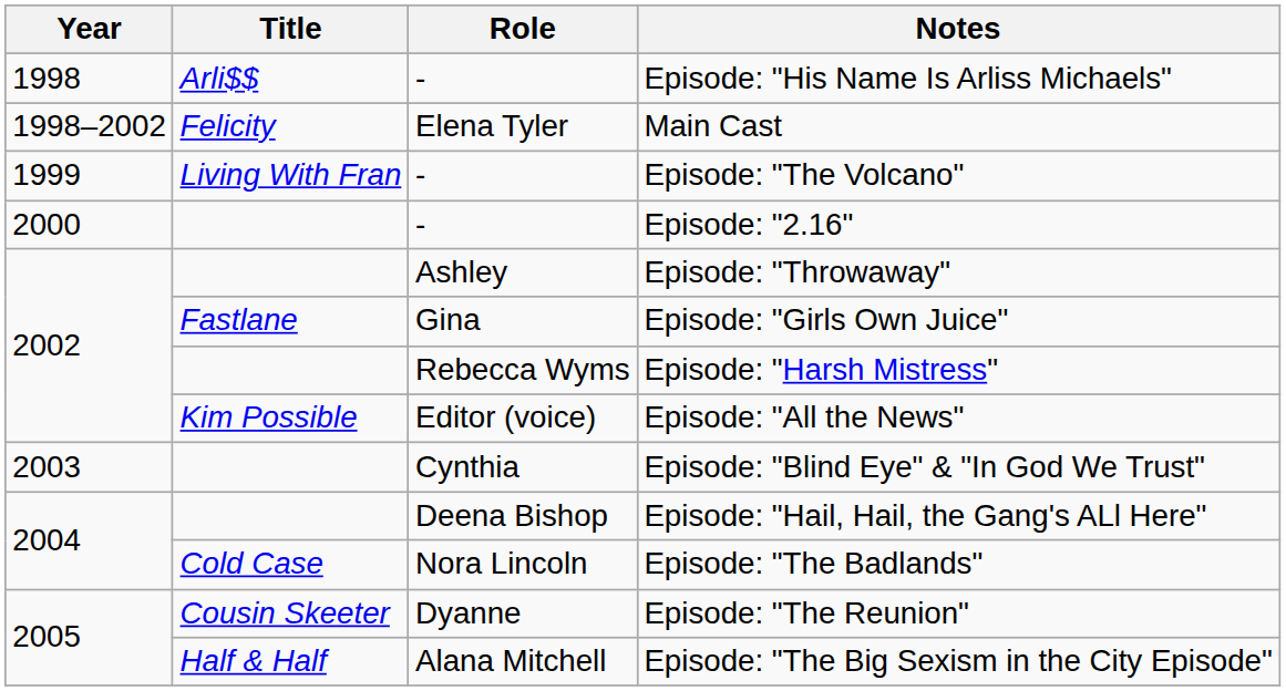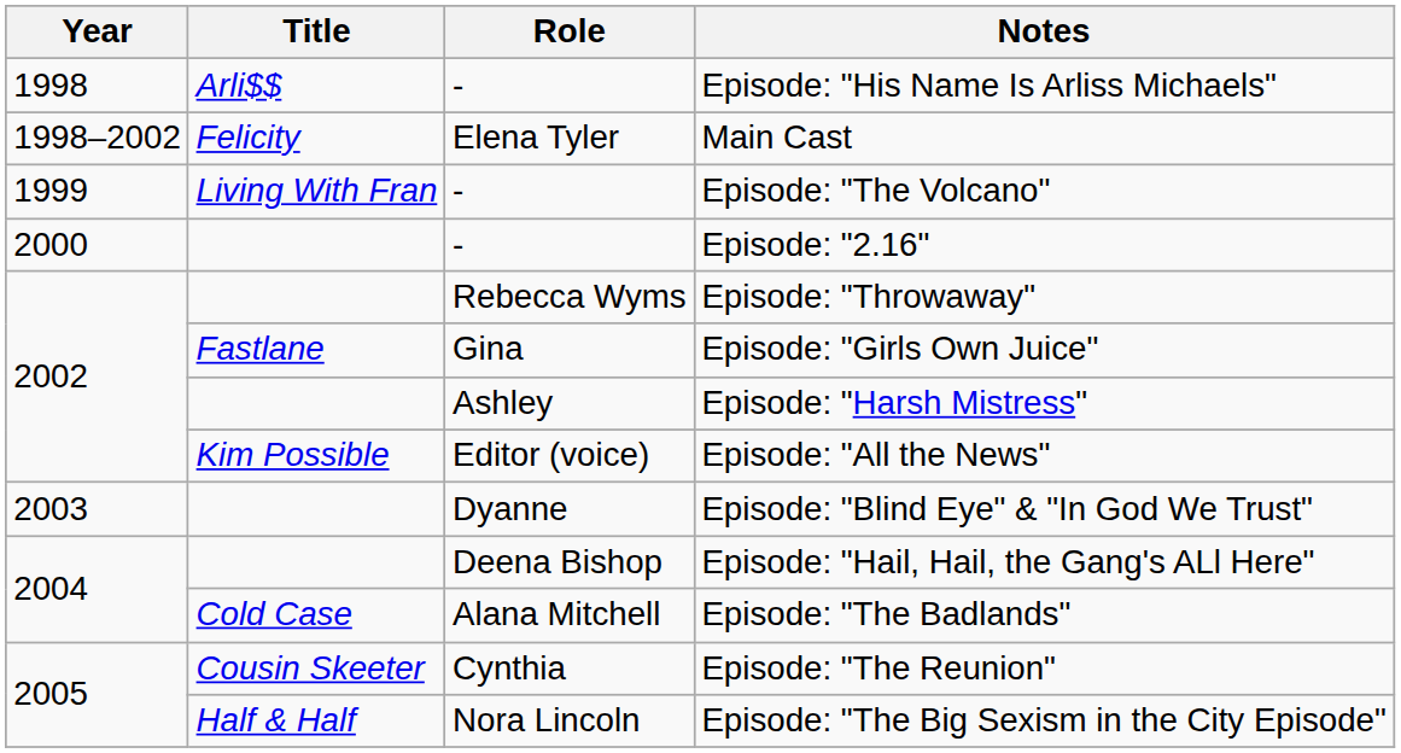 <table class="wikitable sortable">
 <tr>
 <th>Year</th>
 <th>Title</th>
 <th>Role</th>
 <th>Notes</th>
 </tr>
 <tr>
 <td>1998</td>
 <td><em><a href='#'>Arli$$</a></em></td>
 <td>-</td>
 <td>Episode: "His Name Is Arliss Michaels"</td>
 </tr>
 <tr>
 <td>1998–2002</td>
 <td><em><a href='#'>Felicity</a></em></td>
 <td>Elena Tyler</td>
 <td>Main Cast</td>
 </tr>
 <tr>
 <td>1999</td>
 <td><em><a href='#'>Living With Fran</a></em></td>
 <td>-</td>
 <td>Episode: "The Volcano"</td>
 </tr>
 <tr>
 <td>2000</td>
 <td><em></em></td>
 <td>-</td>
 <td>Episode: "2.16"</td>
 </tr>
 <tr>
 <td rowspan=4>2002</td>
 <td><em></em></td>
-<td>Ashley</td>
+<td>Rebecca Wyms</td>
 <td>Episode: "Throwaway"</td>
 </tr>
 <tr>
 <td><em><a href='#'>Fastlane</a></em></td>
 <td>Gina</td>
 <td>Episode: "Girls Own Juice"</td>
 </tr>
 <tr>
 <td><em></em></td>
-<td>Rebecca Wyms</td>
+<td>Ashley</td>
 <td>Episode: "<a href='#'>Harsh Mistress</a>"</td>
 </tr>
 <tr>
 <td><em><a href='#'>Kim Possible</a></em></td>
 <td>Editor (voice)</td>
 <td>Episode: "All the News"</td>
 </tr>
 <tr>
 <td>2003</td>
 <td><em></em></td>
-<td>Cynthia</td>
+<td>Dyanne</td>
 <td>Episode: "Blind Eye" & "In God We Trust"</td>
 </tr>
 <tr>
 <td rowspan=2>2004</td>
 <td><em></em></td>
 <td>Deena Bishop</td>
 <td>Episode: "Hail, Hail, the Gang's ALl Here"</td>
 </tr>
 <tr>
 <td><em><a href='#'>Cold Case</a></em></td>
-<td>Nora Lincoln</td>
+<td>Alana Mitchell</td>
 <td>Episode: "The Badlands"</td>
 </tr>
 <tr>
 <td rowspan=2>2005</td>
 <td><em><a href='#'>Cousin Skeeter</a></em></td>
-<td>Dyanne</td>
+<td>Cynthia</td>
 <td>Episode: "The Reunion"</td>
 </tr>
 <tr>
 <td><em><a href='#'>Half & Half</a></em></td>
-<td>Alana Mitchell</td>
+<td>Nora Lincoln</td>
 <td>Episode: "The Big Sexism in the City Episode"</td>
 </tr>
 </table>
